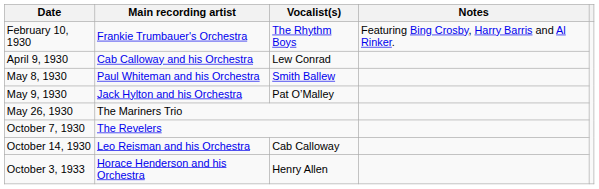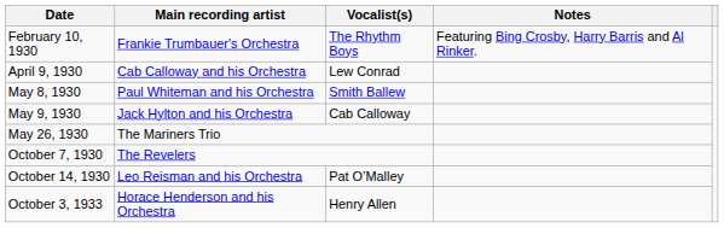 <table class="wikitable sortable">
 <tr>
 <th scope="col">Date</th>
 <th scope="col">Main recording artist</th>
 <th scope="col">Vocalist(s)</th>
 <th scope="col" class="unsortable">Notes</th>
 <th scope="col" class="unsortable"></th>
 </tr>
 <tr>
 <td>February 10, 1930</td>
 <td><a href='#'>Frankie Trumbauer's Orchestra</a></td>
 <td><a href='#'>The Rhythm Boys</a></td>
 <td>Featuring <a href='#'>Bing Crosby</a>, <a href='#'>Harry Barris</a> and <a href='#'>Al Rinker</a>.</td>
 <td rowspan="8"></td>
 </tr>
 <tr>
 <td>April 9, 1930</td>
 <td><a href='#'>Cab Calloway and his Orchestra</a></td>
 <td>Lew Conrad</td>
 <td></td>
 </tr>
 <tr>
 <td>May 8, 1930</td>
 <td><a href='#'>Paul Whiteman and his Orchestra</a></td>
 <td><a href='#'>Smith Ballew</a></td>
 <td></td>
 </tr>
 <tr>
 <td>May 9, 1930</td>
 <td><a href='#'>Jack Hylton and his Orchestra</a></td>
-<td>Pat O’Malley</td>
+<td>Cab Calloway</td>
 <td></td>
 </tr>
 <tr>
 <td>May 26, 1930</td>
 <td colspan="2""center">The Mariners Trio</td>
 <td></td>
 </tr>
 <tr>
 <td>October 7, 1930</td>
 <td colspan="2""center"><a href='#'>The Revelers</a></td>
 <td></td>
 </tr>
 <tr>
 <td>October 14, 1930</td>
 <td><a href='#'>Leo Reisman and his Orchestra</a></td>
-<td>Cab Calloway</td>
+<td>Pat O’Malley</td>
 <td></td>
 </tr>
 <tr>
 <td>October 3, 1933</td>
 <td><a href='#'>Horace Henderson and his Orchestra</a></td>
 <td>Henry Allen</td>
 <td></td>
 </tr>
 </table>
